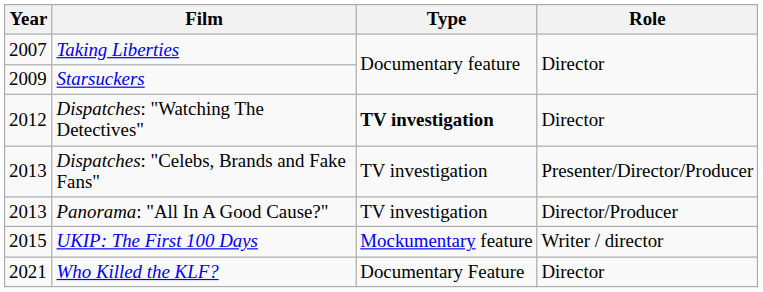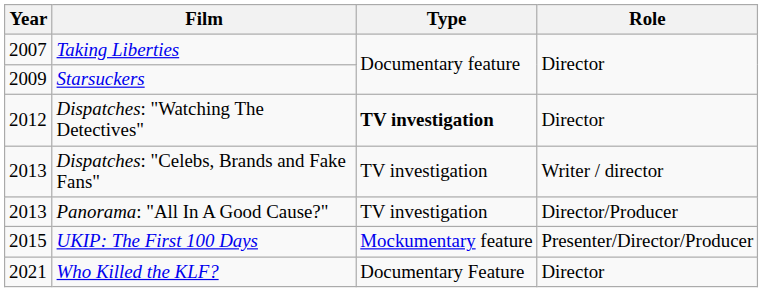 <table class="wikitable" style="margin-right: 0;">
 <tr>
 <th style="width:33px;">Year</th>
 <th style="width:250px;">Film</th>
 <th>Type</th>
 <th class="unsortable">Role</th>
 </tr>
 <tr>
 <td>2007</td>
 <td><em><a href='#'>Taking Liberties</a></em></td>
 <td rowspan="2">Documentary feature</td>
 <td rowspan="2">Director</td>
 </tr>
 <tr>
 <td>2009</td>
 <td><em><a href='#'>Starsuckers</a></em></td>
 </tr>
 <tr>
 <td>2012</td>
 <td><em>Dispatches</em>: "Watching The Detectives"</td>
 <td><strong>TV investigation</strong></td>
 <td>Director</td>
 </tr>
 <tr>
 <td>2013</td>
 <td><em>Dispatches</em>: "Celebs, Brands and Fake Fans"</td>
 <td>TV investigation</td>
-<td>Presenter/Director/Producer</td>
+<td>Writer / director</td>
 </tr>
 <tr>
 <td>2013</td>
 <td><em>Panorama</em>: "All In A Good Cause?"</td>
 <td>TV investigation</td>
 <td>Director/Producer</td>
 </tr>
 <tr>
 <td>2015</td>
 <td><em><a href='#'>UKIP: The First 100 Days</a></em></td>
 <td><a href='#'>Mockumentary</a> feature</td>
-<td>Writer / director</td>
+<td>Presenter/Director/Producer</td>
 </tr>
 <tr>
 <td>2021</td>
 <td><em><a href='#'>Who Killed the KLF?</a></em></td>
 <td>Documentary Feature</td>
 <td>Director</td>
 </tr>
 </table>
